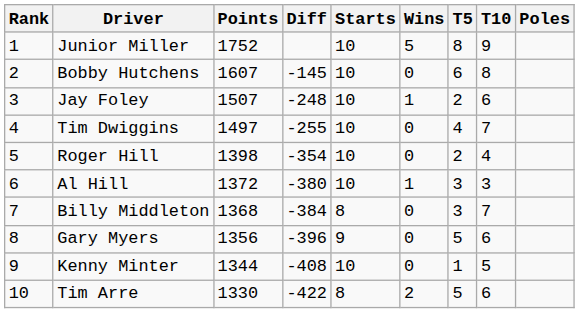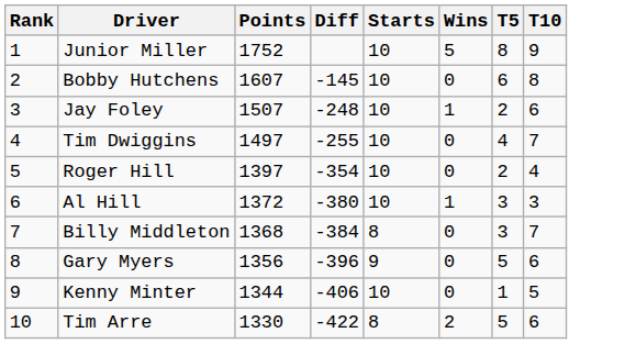 <table class="wikitable">
 <tr>
 <th>Rank</th>
 <th>Driver</th>
 <th>Points</th>
 <th>Diff</th>
 <th>Starts</th>
 <th>Wins</th>
 <th>T5</th>
 <th>T10</th>
-<th>Poles</th>
 </tr>
 <tr>
 <td>1</td>
 <td>Junior Miller</td>
 <td>1752</td>
 <td></td>
 <td>10</td>
 <td>5</td>
 <td>8</td>
 <td>9</td>
-<td></td>
 </tr>
 <tr 45>
 <td>2</td>
 <td>Bobby Hutchens</td>
 <td>1607</td>
 <td>-145</td>
 <td>10</td>
 <td>0</td>
 <td>6</td>
 <td>8</td>
-<td></td>
 </tr>
 <tr>
 <td>3</td>
 <td>Jay Foley</td>
 <td>1507</td>
 <td>-248</td>
 <td>10</td>
 <td>1</td>
 <td>2</td>
 <td>6</td>
-<td></td>
 </tr>
 <tr>
 <td>4</td>
 <td>Tim Dwiggins</td>
 <td>1497</td>
 <td>-255</td>
 <td>10</td>
 <td>0</td>
 <td>4</td>
 <td>7</td>
-<td></td>
 </tr>
 <tr>
 <td>5</td>
 <td>Roger Hill</td>
-<td>1398</td>
+<td>1397</td>
 <td>-354</td>
 <td>10</td>
 <td>0</td>
 <td>2</td>
 <td>4</td>
-<td></td>
 </tr>
 <tr>
 <td>6</td>
 <td>Al Hill</td>
 <td>1372</td>
 <td>-380</td>
 <td>10</td>
 <td>1</td>
 <td>3</td>
 <td>3</td>
-<td></td>
 </tr>
 <tr>
 <td>7</td>
 <td>Billy Middleton</td>
 <td>1368</td>
 <td>-384</td>
 <td>8</td>
 <td>0</td>
 <td>3</td>
 <td>7</td>
-<td></td>
 </tr>
 <tr>
 <td>8</td>
 <td>Gary Myers</td>
 <td>1356</td>
 <td>-396</td>
 <td>9</td>
 <td>0</td>
 <td>5</td>
 <td>6</td>
-<td></td>
 </tr>
 <tr>
 <td>9</td>
 <td>Kenny Minter</td>
 <td>1344</td>
-<td>-408</td>
+<td>-406</td>
 <td>10</td>
 <td>0</td>
 <td>1</td>
 <td>5</td>
-<td></td>
 </tr>
 <tr>
 <td>10</td>
 <td>Tim Arre</td>
 <td>1330</td>
 <td>-422</td>
 <td>8</td>
 <td>2</td>
 <td>5</td>
 <td>6</td>
-<td></td>
 </tr>
 </table>
